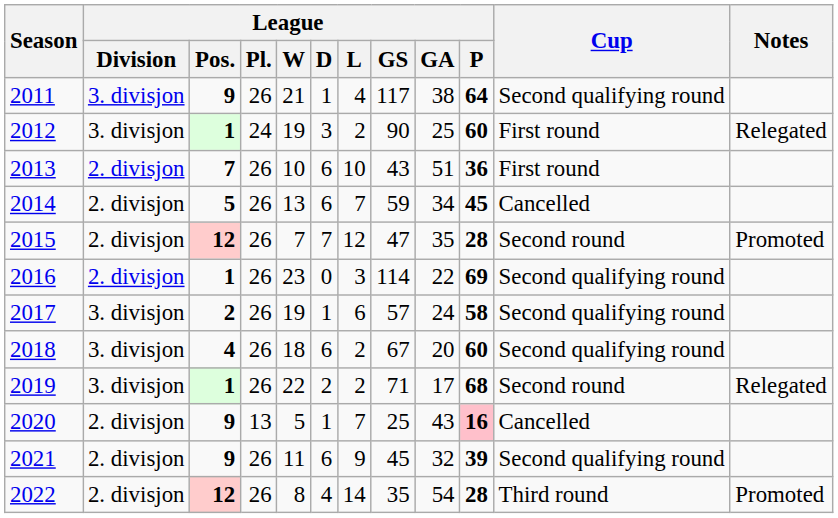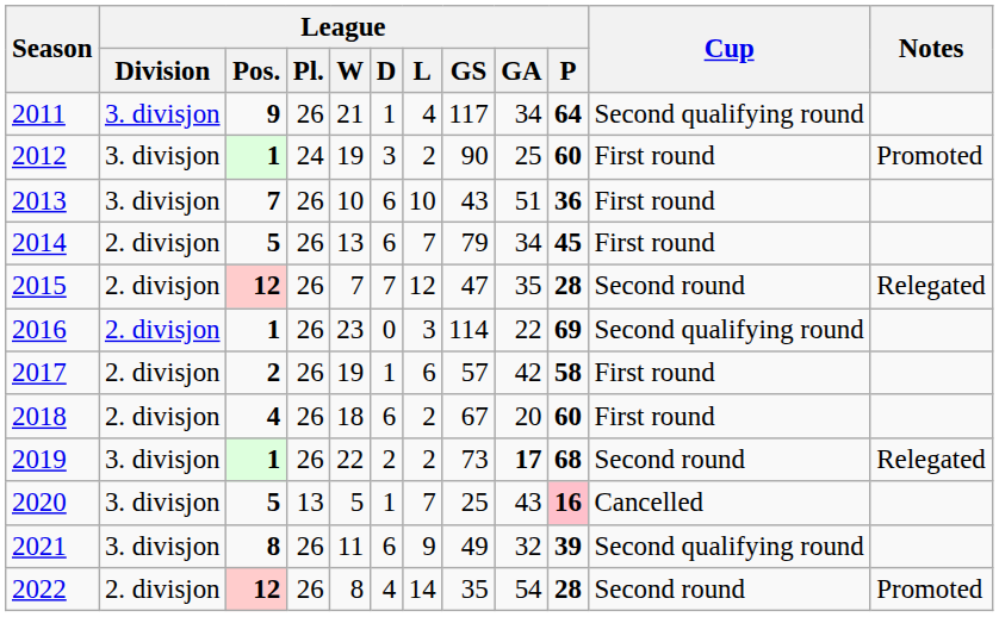 <table class="wikitable">
 <tr>
 <th rowspan="2">Season</th>
 <th scope=col colspan="9">League</th>
 <th rowspan="2"><a href='#'>Cup</a></th>
 <th rowspan="2">Notes</th>
 </tr>
 <tr>
 <th>Division</th>
 <th>Pos.</th>
 <th>Pl.</th>
 <th>W</th>
 <th>D</th>
 <th>L</th>
 <th>GS</th>
 <th>GA</th>
 <th>P</th>
 </tr>
 <tr>
 <td><a href='#'>2011</a></td>
 <td><a href='#'>3. divisjon</a></td>
 <td align=right><strong>9</strong></td>
 <td align=right>26</td>
 <td align=right>21</td>
 <td align=right>1</td>
 <td align=right>4</td>
 <td align=right>117</td>
-<td align=right>38</td>
+<td align=right>34</td>
 <td align=right><strong>64</strong></td>
 <td>Second qualifying round</td>
 <td></td>
 </tr>
 <tr>
 <td><a href='#'>2012</a></td>
 <td>3. divisjon</td>
 <td align=right bgcolor=#DDFFDD> <strong>1</strong></td>
 <td align=right>24</td>
 <td align=right>19</td>
 <td align=right>3</td>
 <td align=right>2</td>
 <td align=right>90</td>
 <td align=right>25</td>
 <td align=right><strong>60</strong></td>
 <td>First round</td>
-<td>Relegated</td>
+<td>Promoted</td>
 </tr>
 <tr>
 <td><a href='#'>2013</a></td>
-<td><a href='#'>2. divisjon</a></td>
+<td>3. divisjon</td>
 <td align=right><strong>7</strong></td>
 <td align=right>26</td>
 <td align=right>10</td>
 <td align=right>6</td>
 <td align=right>10</td>
 <td align=right>43</td>
 <td align=right>51</td>
 <td align=right><strong>36</strong></td>
 <td>First round</td>
 <td></td>
 </tr>
 <tr>
 <td><a href='#'>2014</a></td>
 <td>2. divisjon</td>
 <td align=right><strong>5</strong></td>
 <td align=right>26</td>
 <td align=right>13</td>
 <td align=right>6</td>
 <td align=right>7</td>
-<td align=right>59</td>
+<td align=right>79</td>
 <td align=right>34</td>
 <td align=right><strong>45</strong></td>
-<td>Cancelled</td>
+<td>First round</td>
 <td></td>
 </tr>
 <tr>
 <td><a href='#'>2015</a></td>
 <td>2. divisjon</td>
 <td align=right bgcolor="#FFCCCC"> <strong>12</strong></td>
 <td align=right>26</td>
 <td align=right>7</td>
 <td align=right>7</td>
 <td align=right>12</td>
 <td align=right>47</td>
 <td align=right>35</td>
 <td align=right><strong>28</strong></td>
 <td>Second round</td>
-<td>Promoted</td>
+<td>Relegated</td>
 </tr>
 <tr>
 <td><a href='#'>2016</a></td>
 <td><a href='#'>2. divisjon</a></td>
 <td align=right><strong>1</strong></td>
 <td align=right>26</td>
 <td align=right>23</td>
 <td align=right>0</td>
 <td align=right>3</td>
 <td align=right>114</td>
 <td align=right>22</td>
 <td align=right><strong>69</strong></td>
 <td>Second qualifying round</td>
 <td></td>
 </tr>
 <tr>
 <td><a href='#'>2017</a></td>
-<td>3. divisjon</td>
+<td>2. divisjon</td>
 <td align=right><strong>2</strong></td>
 <td align=right>26</td>
 <td align=right>19</td>
 <td align=right>1</td>
 <td align=right>6</td>
 <td align=right>57</td>
-<td align=right>24</td>
+<td align=right>42</td>
 <td align=right><strong>58</strong></td>
-<td>Second qualifying round</td>
+<td>First round</td>
 <td></td>
 </tr>
 <tr>
 <td><a href='#'>2018</a></td>
-<td>3. divisjon</td>
+<td>2. divisjon</td>
 <td align=right><strong>4</strong></td>
 <td align=right>26</td>
 <td align=right>18</td>
 <td align=right>6</td>
 <td align=right>2</td>
 <td align=right>67</td>
 <td align=right>20</td>
 <td align=right><strong>60</strong></td>
-<td>Second qualifying round</td>
+<td>First round</td>
 <td></td>
 </tr>
 <tr>
 <td><a href='#'>2019</a></td>
 <td>3. divisjon</td>
 <td align=right bgcolor=#DDFFDD> <strong>1</strong></td>
 <td align=right>26</td>
 <td align=right>22</td>
 <td align=right>2</td>
 <td align=right>2</td>
-<td align=right>71</td>
-<td align=right>17</td>
+<td align=right>73</td>
+<td align=right><strong>17</strong></td>
 <td align=right><strong>68</strong></td>
 <td>Second round</td>
 <td>Relegated</td>
 </tr>
 <tr>
 <td><a href='#'>2020</a></td>
-<td>2. divisjon</td>
-<td align=right><strong>9</strong></td>
+<td>3. divisjon</td>
+<td align=right><strong>5</strong></td>
 <td align=right>13</td>
 <td align=right>5</td>
 <td align=right>1</td>
 <td align=right>7</td>
 <td align=right>25</td>
 <td align=right>43</td>
 <td align=right style="background: pink;"><strong>16</strong></td>
 <td>Cancelled</td>
 <td></td>
 </tr>
 <tr>
 <td><a href='#'>2021</a></td>
-<td>2. divisjon</td>
-<td align=right><strong>9</strong></td>
+<td>3. divisjon</td>
+<td align=right><strong>8</strong></td>
 <td align=right>26</td>
 <td align=right>11</td>
 <td align=right>6</td>
 <td align=right>9</td>
-<td align=right>45</td>
+<td align=right>49</td>
 <td align=right>32</td>
 <td align=right><strong>39</strong></td>
 <td>Second qualifying round</td>
 <td></td>
 </tr>
 <tr>
 <td><a href='#'>2022</a></td>
 <td>2. divisjon</td>
 <td align=right bgcolor="#FFCCCC"> <strong>12</strong></td>
 <td align=right>26</td>
 <td align=right>8</td>
 <td align=right>4</td>
 <td align=right>14</td>
 <td align=right>35</td>
 <td align=right>54</td>
 <td align=right><strong>28</strong></td>
-<td>Third round</td>
+<td>Second round</td>
 <td>Promoted</td>
 </tr>
 </table>
